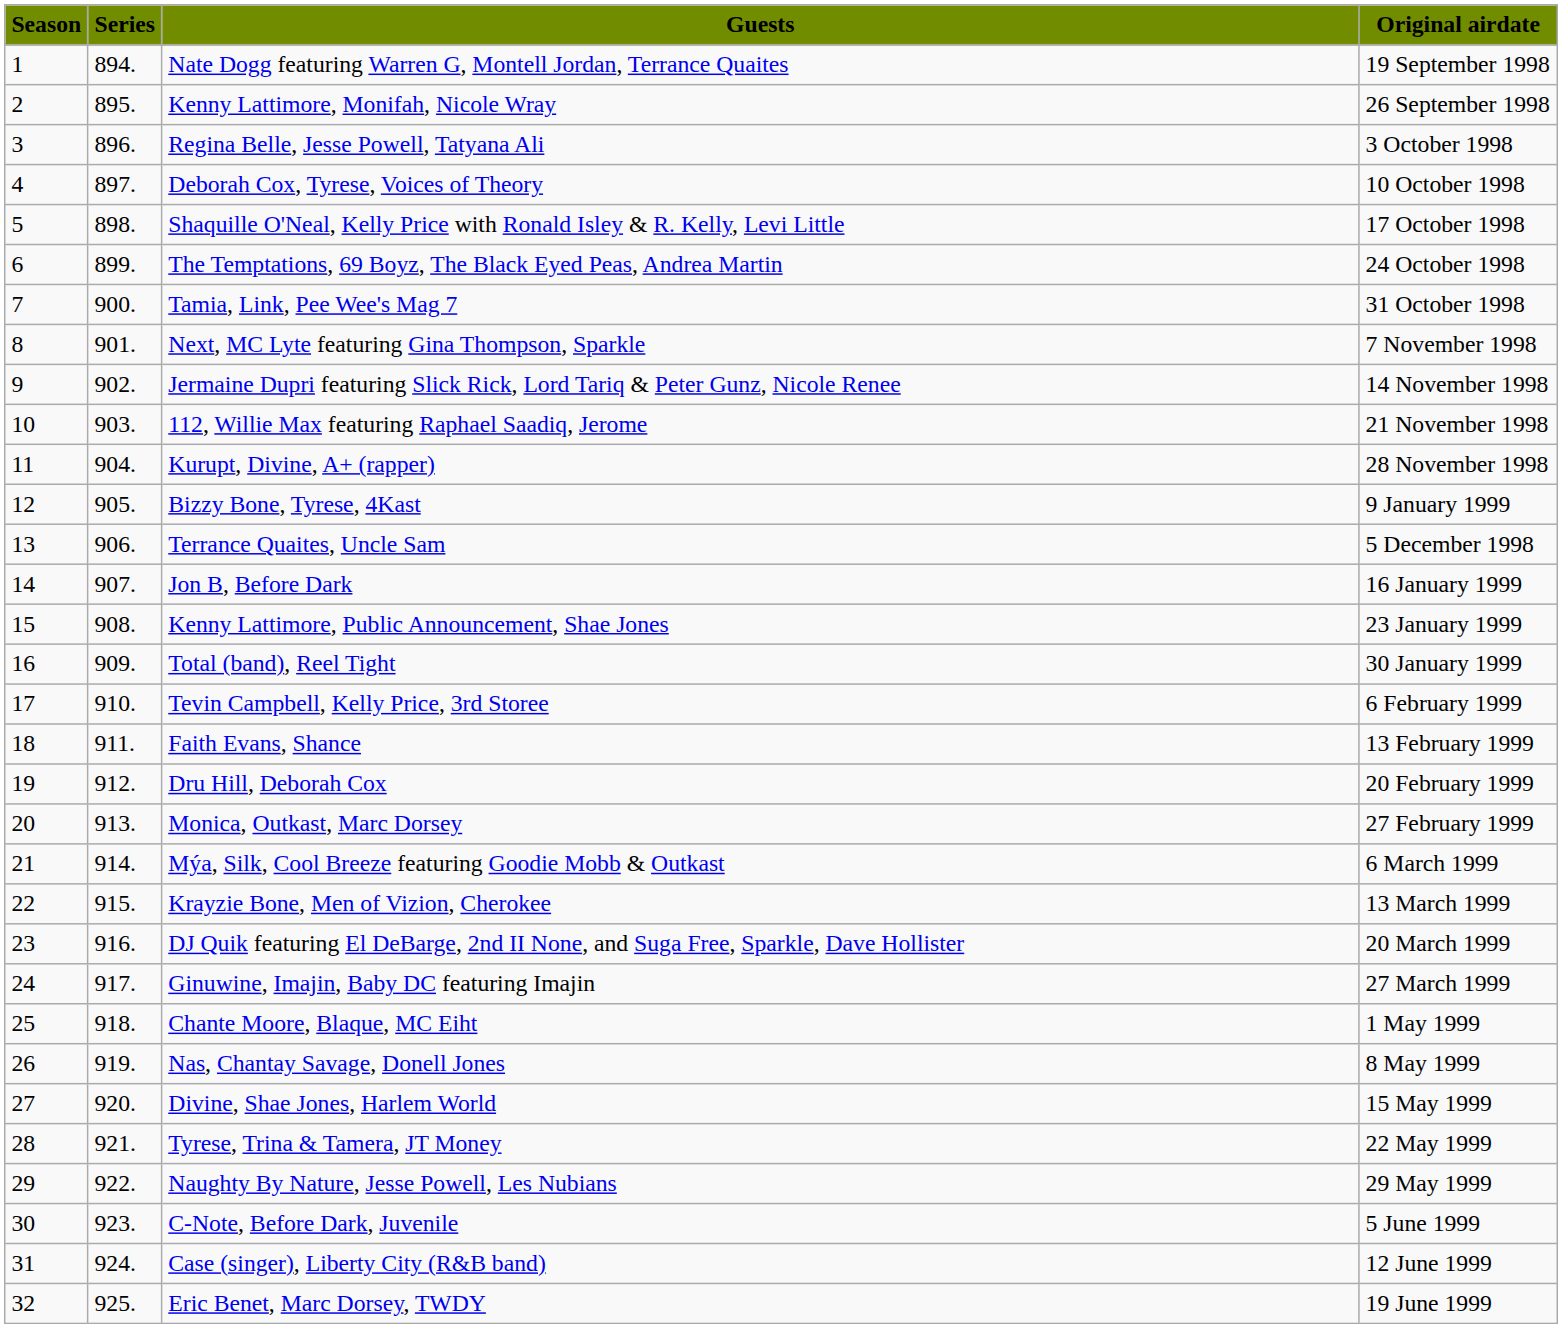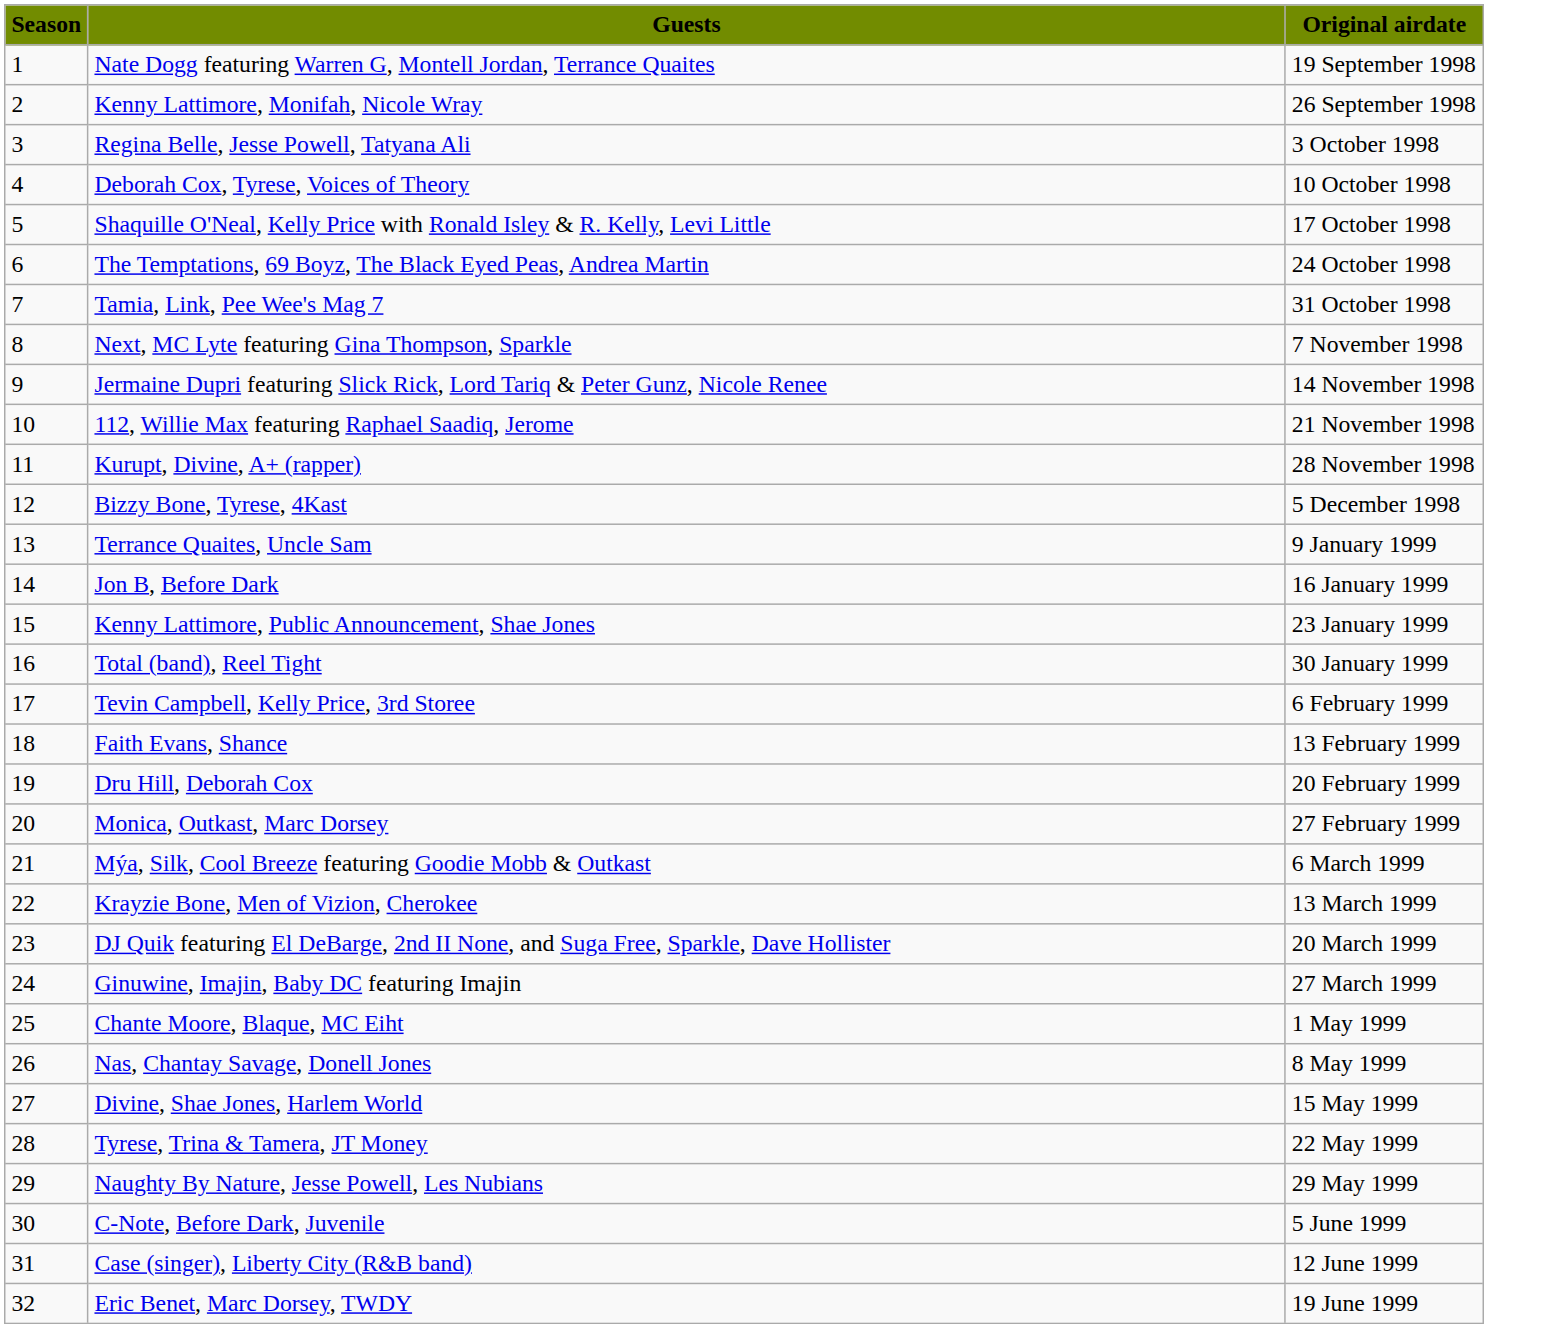 <table class="toccolours" border="2" cellpadding="4" cellspacing="0" style="margin: 1em 1em 1em 0; background: #f9f9f9; border: 1px #aaa solid; border-collapse: collapse">
 <tr style="vertical-align: top; text-align: center; background-color:#728C00">
 <th><strong>Season</strong></th>
-<th><strong>Series</strong></th>
 <th style="width:800px;"><strong>Guests</strong></th>
 <th style="width:125px;"><strong>Original airdate</strong></th>
 </tr>
 <tr>
 <td>1</td>
-<td>894.</td>
 <td><a href='#'>Nate Dogg</a> featuring <a href='#'>Warren G</a>, <a href='#'>Montell Jordan</a>, <a href='#'>Terrance Quaites</a></td>
 <td>19 September 1998</td>
 </tr>
 <tr>
 <td>2</td>
-<td>895.</td>
 <td><a href='#'>Kenny Lattimore</a>, <a href='#'>Monifah</a>, <a href='#'>Nicole Wray</a></td>
 <td>26 September 1998</td>
 </tr>
 <tr>
 <td>3</td>
-<td>896.</td>
 <td><a href='#'>Regina Belle</a>, <a href='#'>Jesse Powell</a>, <a href='#'>Tatyana Ali</a></td>
 <td>3 October 1998</td>
 </tr>
 <tr>
 <td>4</td>
-<td>897.</td>
 <td><a href='#'>Deborah Cox</a>, <a href='#'>Tyrese</a>, <a href='#'>Voices of Theory</a></td>
 <td>10 October 1998</td>
 </tr>
 <tr>
 <td>5</td>
-<td>898.</td>
 <td><a href='#'>Shaquille O'Neal</a>, <a href='#'>Kelly Price</a> with <a href='#'>Ronald Isley</a> & <a href='#'>R. Kelly</a>, <a href='#'>Levi Little</a></td>
 <td>17 October 1998</td>
 </tr>
 <tr>
 <td>6</td>
-<td>899.</td>
 <td><a href='#'>The Temptations</a>, <a href='#'>69 Boyz</a>, <a href='#'>The Black Eyed Peas</a>, <a href='#'>Andrea Martin</a></td>
 <td>24 October 1998</td>
 </tr>
 <tr>
 <td>7</td>
-<td>900.</td>
 <td><a href='#'>Tamia</a>, <a href='#'>Link</a>, <a href='#'>Pee Wee's Mag 7</a></td>
 <td>31 October 1998</td>
 </tr>
 <tr>
 <td>8</td>
-<td>901.</td>
 <td><a href='#'>Next</a>, <a href='#'>MC Lyte</a> featuring <a href='#'>Gina Thompson</a>, <a href='#'>Sparkle</a></td>
 <td>7 November 1998</td>
 </tr>
 <tr>
 <td>9</td>
-<td>902.</td>
 <td><a href='#'>Jermaine Dupri</a> featuring <a href='#'>Slick Rick</a>, <a href='#'>Lord Tariq</a> & <a href='#'>Peter Gunz</a>, <a href='#'>Nicole Renee</a></td>
 <td>14 November 1998</td>
 </tr>
 <tr>
 <td>10</td>
-<td>903.</td>
 <td><a href='#'>112</a>, <a href='#'>Willie Max</a> featuring <a href='#'>Raphael Saadiq</a>, <a href='#'>Jerome</a></td>
 <td>21 November 1998</td>
 </tr>
 <tr>
 <td>11</td>
-<td>904.</td>
 <td><a href='#'>Kurupt</a>, <a href='#'>Divine</a>, <a href='#'>A+ (rapper)</a></td>
 <td>28 November 1998</td>
 </tr>
 <tr>
 <td>12</td>
-<td>905.</td>
 <td><a href='#'>Bizzy Bone</a>, <a href='#'>Tyrese</a>, <a href='#'>4Kast</a></td>
+<td>5 December 1998</td>
+</tr>
+<tr>
+<td>13</td>
+<td><a href='#'>Terrance Quaites</a>, <a href='#'>Uncle Sam</a></td>
 <td>9 January 1999</td>
 </tr>
 <tr>
-<td>13</td>
-<td>906.</td>
-<td><a href='#'>Terrance Quaites</a>, <a href='#'>Uncle Sam</a></td>
-<td>5 December 1998</td>
-</tr>
-<tr>
 <td>14</td>
-<td>907.</td>
 <td><a href='#'>Jon B</a>, <a href='#'>Before Dark</a></td>
 <td>16 January 1999</td>
 </tr>
 <tr>
 <td>15</td>
-<td>908.</td>
 <td><a href='#'>Kenny Lattimore</a>, <a href='#'>Public Announcement</a>, <a href='#'>Shae Jones</a></td>
 <td>23 January 1999</td>
 </tr>
 <tr>
 <td>16</td>
-<td>909.</td>
 <td><a href='#'>Total (band)</a>, <a href='#'>Reel Tight</a></td>
 <td>30 January 1999</td>
 </tr>
 <tr>
 <td>17</td>
-<td>910.</td>
 <td><a href='#'>Tevin Campbell</a>, <a href='#'>Kelly Price</a>, <a href='#'>3rd Storee</a></td>
 <td>6 February 1999</td>
 </tr>
 <tr>
 <td>18</td>
-<td>911.</td>
 <td><a href='#'>Faith Evans</a>, <a href='#'>Shance</a></td>
 <td>13 February 1999</td>
 </tr>
 <tr>
 <td>19</td>
-<td>912.</td>
 <td><a href='#'>Dru Hill</a>, <a href='#'>Deborah Cox</a></td>
 <td>20 February 1999</td>
 </tr>
 <tr>
 <td>20</td>
-<td>913.</td>
 <td><a href='#'>Monica</a>, <a href='#'>Outkast</a>, <a href='#'>Marc Dorsey</a></td>
 <td>27 February 1999</td>
 </tr>
 <tr>
 <td>21</td>
-<td>914.</td>
 <td><a href='#'>Mýa</a>, <a href='#'>Silk</a>, <a href='#'>Cool Breeze</a> featuring <a href='#'>Goodie Mobb</a> & <a href='#'>Outkast</a></td>
 <td>6 March 1999</td>
 </tr>
 <tr>
 <td>22</td>
-<td>915.</td>
 <td><a href='#'>Krayzie Bone</a>, <a href='#'>Men of Vizion</a>, <a href='#'>Cherokee</a></td>
 <td>13 March 1999</td>
 </tr>
 <tr>
 <td>23</td>
-<td>916.</td>
 <td><a href='#'>DJ Quik</a> featuring <a href='#'>El DeBarge</a>, <a href='#'>2nd II None</a>, and <a href='#'>Suga Free</a>, <a href='#'>Sparkle</a>, <a href='#'>Dave Hollister</a></td>
 <td>20 March 1999</td>
 </tr>
 <tr>
 <td>24</td>
-<td>917.</td>
 <td><a href='#'>Ginuwine</a>, <a href='#'>Imajin</a>, <a href='#'>Baby DC</a> featuring Imajin</td>
 <td>27 March 1999</td>
 </tr>
 <tr>
 <td>25</td>
-<td>918.</td>
 <td><a href='#'>Chante Moore</a>, <a href='#'>Blaque</a>, <a href='#'>MC Eiht</a></td>
 <td>1 May 1999</td>
 </tr>
 <tr>
 <td>26</td>
-<td>919.</td>
 <td><a href='#'>Nas</a>, <a href='#'>Chantay Savage</a>, <a href='#'>Donell Jones</a></td>
 <td>8 May 1999</td>
 </tr>
 <tr>
 <td>27</td>
-<td>920.</td>
 <td><a href='#'>Divine</a>, <a href='#'>Shae Jones</a>, <a href='#'>Harlem World</a></td>
 <td>15 May 1999</td>
 </tr>
 <tr>
 <td>28</td>
-<td>921.</td>
 <td><a href='#'>Tyrese</a>, <a href='#'>Trina & Tamera</a>, <a href='#'>JT Money</a></td>
 <td>22 May 1999</td>
 </tr>
 <tr>
 <td>29</td>
-<td>922.</td>
 <td><a href='#'>Naughty By Nature</a>, <a href='#'>Jesse Powell</a>, <a href='#'>Les Nubians</a></td>
 <td>29 May 1999</td>
 </tr>
 <tr>
 <td>30</td>
-<td>923.</td>
 <td><a href='#'>C-Note</a>, <a href='#'>Before Dark</a>, <a href='#'>Juvenile</a></td>
 <td>5 June 1999</td>
 </tr>
 <tr>
 <td>31</td>
-<td>924.</td>
 <td><a href='#'>Case (singer)</a>, <a href='#'>Liberty City (R&B band)</a></td>
 <td>12 June 1999</td>
 </tr>
 <tr>
 <td>32</td>
-<td>925.</td>
 <td><a href='#'>Eric Benet</a>, <a href='#'>Marc Dorsey</a>, <a href='#'>TWDY</a></td>
 <td>19 June 1999</td>
 </tr>
 </table>
